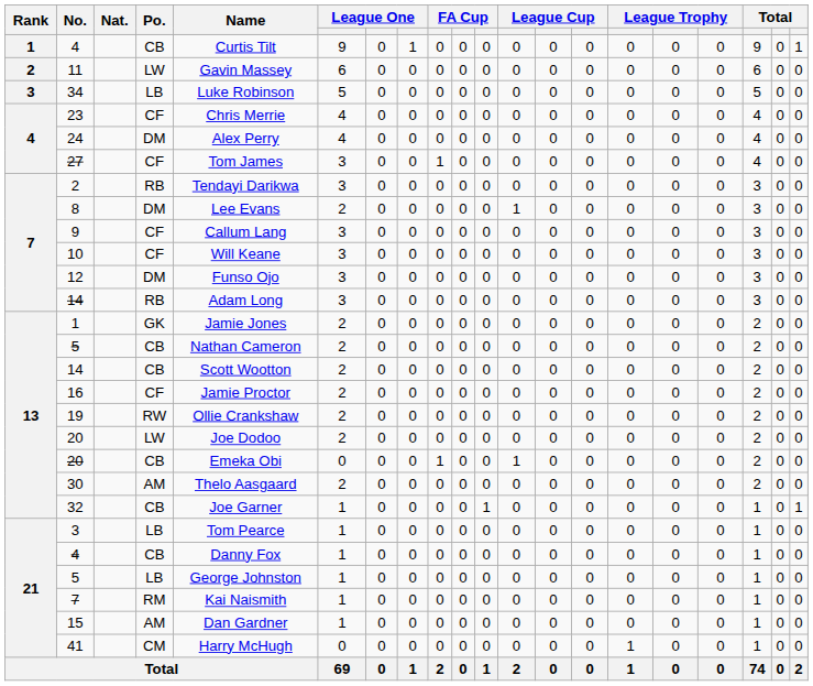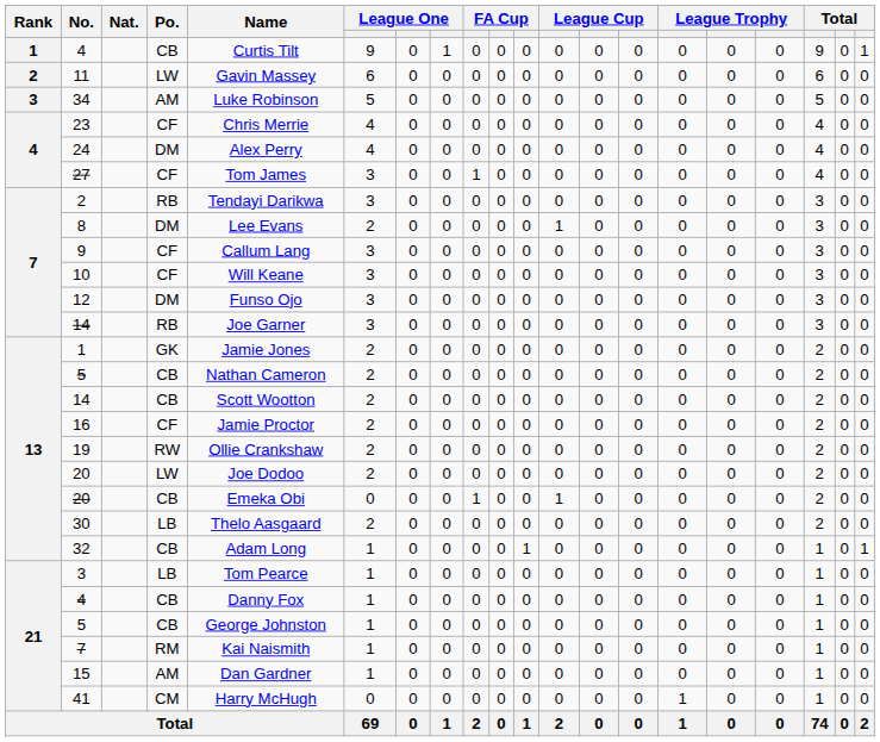 <table class="wikitable" style="text-align:center; font-size:95%; width:95%;">
 <tr>
 <th rowspan=2>Rank</th>
 <th rowspan=2>No.</th>
 <th rowspan=2>Nat.</th>
 <th rowspan=2>Po.</th>
 <th rowspan=2>Name</th>
 <th colspan=3><a href='#'>League One</a></th>
 <th colspan=3><a href='#'>FA Cup</a></th>
 <th colspan=3><a href='#'>League Cup</a></th>
 <th colspan=3><a href='#'>League Trophy</a></th>
 <th colspan=3>Total</th>
 </tr>
 <tr>
 <th></th>
 <th></th>
 <th></th>
 <th></th>
 <th></th>
 <th></th>
 <th></th>
 <th></th>
 <th></th>
 <th></th>
 <th></th>
 <th></th>
 <th></th>
 <th></th>
 <th></th>
 </tr>
 <tr>
 <th rowspan=1>1</th>
 <td>4</td>
 <td></td>
 <td>CB</td>
 <td><a href='#'>Curtis Tilt</a></td>
 <td>9</td>
 <td>0</td>
 <td>1</td>
 <td>0</td>
 <td>0</td>
 <td>0</td>
 <td>0</td>
 <td>0</td>
 <td>0</td>
 <td>0</td>
 <td>0</td>
 <td>0</td>
 <td>9</td>
 <td>0</td>
 <td>1</td>
 </tr>
 <tr>
 <th rowspan=1>2</th>
 <td>11</td>
 <td></td>
 <td>LW</td>
 <td><a href='#'>Gavin Massey</a></td>
 <td>6</td>
 <td>0</td>
 <td>0</td>
 <td>0</td>
 <td>0</td>
 <td>0</td>
 <td>0</td>
 <td>0</td>
 <td>0</td>
 <td>0</td>
 <td>0</td>
 <td>0</td>
 <td>6</td>
 <td>0</td>
 <td>0</td>
 </tr>
 <tr>
 <th rowspan=1>3</th>
 <td>34</td>
 <td></td>
-<td>LB</td>
+<td>AM</td>
 <td><a href='#'>Luke Robinson</a></td>
 <td>5</td>
 <td>0</td>
 <td>0</td>
 <td>0</td>
 <td>0</td>
 <td>0</td>
 <td>0</td>
 <td>0</td>
 <td>0</td>
 <td>0</td>
 <td>0</td>
 <td>0</td>
 <td>5</td>
 <td>0</td>
 <td>0</td>
 </tr>
 <tr>
 <th rowspan=3>4</th>
 <td>23</td>
 <td></td>
 <td>CF</td>
 <td><a href='#'>Chris Merrie</a></td>
 <td>4</td>
 <td>0</td>
 <td>0</td>
 <td>0</td>
 <td>0</td>
 <td>0</td>
 <td>0</td>
 <td>0</td>
 <td>0</td>
 <td>0</td>
 <td>0</td>
 <td>0</td>
 <td>4</td>
 <td>0</td>
 <td>0</td>
 </tr>
 <tr>
 <td>24</td>
 <td></td>
 <td>DM</td>
 <td><a href='#'>Alex Perry</a></td>
 <td>4</td>
 <td>0</td>
 <td>0</td>
 <td>0</td>
 <td>0</td>
 <td>0</td>
 <td>0</td>
 <td>0</td>
 <td>0</td>
 <td>0</td>
 <td>0</td>
 <td>0</td>
 <td>4</td>
 <td>0</td>
 <td>0</td>
 </tr>
 <tr>
 <td><s>27</s></td>
 <td></td>
 <td>CF</td>
 <td><a href='#'>Tom James</a></td>
 <td>3</td>
 <td>0</td>
 <td>0</td>
 <td>1</td>
 <td>0</td>
 <td>0</td>
 <td>0</td>
 <td>0</td>
 <td>0</td>
 <td>0</td>
 <td>0</td>
 <td>0</td>
 <td>4</td>
 <td>0</td>
 <td>0</td>
 </tr>
 <tr>
 <th rowspan=6>7</th>
 <td>2</td>
 <td></td>
 <td>RB</td>
 <td><a href='#'>Tendayi Darikwa</a></td>
 <td>3</td>
 <td>0</td>
 <td>0</td>
 <td>0</td>
 <td>0</td>
 <td>0</td>
 <td>0</td>
 <td>0</td>
 <td>0</td>
 <td>0</td>
 <td>0</td>
 <td>0</td>
 <td>3</td>
 <td>0</td>
 <td>0</td>
 </tr>
 <tr>
 <td>8</td>
 <td></td>
 <td>DM</td>
 <td><a href='#'>Lee Evans</a></td>
 <td>2</td>
 <td>0</td>
 <td>0</td>
 <td>0</td>
 <td>0</td>
 <td>0</td>
 <td>1</td>
 <td>0</td>
 <td>0</td>
 <td>0</td>
 <td>0</td>
 <td>0</td>
 <td>3</td>
 <td>0</td>
 <td>0</td>
 </tr>
 <tr>
 <td>9</td>
 <td></td>
 <td>CF</td>
 <td><a href='#'>Callum Lang</a></td>
 <td>3</td>
 <td>0</td>
 <td>0</td>
 <td>0</td>
 <td>0</td>
 <td>0</td>
 <td>0</td>
 <td>0</td>
 <td>0</td>
 <td>0</td>
 <td>0</td>
 <td>0</td>
 <td>3</td>
 <td>0</td>
 <td>0</td>
 </tr>
 <tr>
 <td>10</td>
 <td></td>
 <td>CF</td>
 <td><a href='#'>Will Keane</a></td>
 <td>3</td>
 <td>0</td>
 <td>0</td>
 <td>0</td>
 <td>0</td>
 <td>0</td>
 <td>0</td>
 <td>0</td>
 <td>0</td>
 <td>0</td>
 <td>0</td>
 <td>0</td>
 <td>3</td>
 <td>0</td>
 <td>0</td>
 </tr>
 <tr>
 <td>12</td>
 <td></td>
 <td>DM</td>
 <td><a href='#'>Funso Ojo</a></td>
 <td>3</td>
 <td>0</td>
 <td>0</td>
 <td>0</td>
 <td>0</td>
 <td>0</td>
 <td>0</td>
 <td>0</td>
 <td>0</td>
 <td>0</td>
 <td>0</td>
 <td>0</td>
 <td>3</td>
 <td>0</td>
 <td>0</td>
 </tr>
 <tr>
 <td><s>14</s></td>
 <td></td>
 <td>RB</td>
-<td><a href='#'>Adam Long</a></td>
+<td><a href='#'>Joe Garner</a></td>
 <td>3</td>
 <td>0</td>
 <td>0</td>
 <td>0</td>
 <td>0</td>
 <td>0</td>
 <td>0</td>
 <td>0</td>
 <td>0</td>
 <td>0</td>
 <td>0</td>
 <td>0</td>
 <td>3</td>
 <td>0</td>
 <td>0</td>
 </tr>
 <tr>
 <th rowspan=9>13</th>
 <td>1</td>
 <td></td>
 <td>GK</td>
 <td><a href='#'>Jamie Jones</a></td>
 <td>2</td>
 <td>0</td>
 <td>0</td>
 <td>0</td>
 <td>0</td>
 <td>0</td>
 <td>0</td>
 <td>0</td>
 <td>0</td>
 <td>0</td>
 <td>0</td>
 <td>0</td>
 <td>2</td>
 <td>0</td>
 <td>0</td>
 </tr>
 <tr>
 <td><s>5</s></td>
 <td></td>
 <td>CB</td>
 <td><a href='#'>Nathan Cameron</a></td>
 <td>2</td>
 <td>0</td>
 <td>0</td>
 <td>0</td>
 <td>0</td>
 <td>0</td>
 <td>0</td>
 <td>0</td>
 <td>0</td>
 <td>0</td>
 <td>0</td>
 <td>0</td>
 <td>2</td>
 <td>0</td>
 <td>0</td>
 </tr>
 <tr>
 <td>14</td>
 <td></td>
 <td>CB</td>
 <td><a href='#'>Scott Wootton</a></td>
 <td>2</td>
 <td>0</td>
 <td>0</td>
 <td>0</td>
 <td>0</td>
 <td>0</td>
 <td>0</td>
 <td>0</td>
 <td>0</td>
 <td>0</td>
 <td>0</td>
 <td>0</td>
 <td>2</td>
 <td>0</td>
 <td>0</td>
 </tr>
 <tr>
 <td>16</td>
 <td></td>
 <td>CF</td>
 <td><a href='#'>Jamie Proctor</a></td>
 <td>2</td>
 <td>0</td>
 <td>0</td>
 <td>0</td>
 <td>0</td>
 <td>0</td>
 <td>0</td>
 <td>0</td>
 <td>0</td>
 <td>0</td>
 <td>0</td>
 <td>0</td>
 <td>2</td>
 <td>0</td>
 <td>0</td>
 </tr>
 <tr>
 <td>19</td>
 <td></td>
 <td>RW</td>
 <td><a href='#'>Ollie Crankshaw</a></td>
 <td>2</td>
 <td>0</td>
 <td>0</td>
 <td>0</td>
 <td>0</td>
 <td>0</td>
 <td>0</td>
 <td>0</td>
 <td>0</td>
 <td>0</td>
 <td>0</td>
 <td>0</td>
 <td>2</td>
 <td>0</td>
 <td>0</td>
 </tr>
 <tr>
 <td>20</td>
 <td></td>
 <td>LW</td>
 <td><a href='#'>Joe Dodoo</a></td>
 <td>2</td>
 <td>0</td>
 <td>0</td>
 <td>0</td>
 <td>0</td>
 <td>0</td>
 <td>0</td>
 <td>0</td>
 <td>0</td>
 <td>0</td>
 <td>0</td>
 <td>0</td>
 <td>2</td>
 <td>0</td>
 <td>0</td>
 </tr>
 <tr>
 <td><s>20</s></td>
 <td></td>
 <td>CB</td>
 <td><a href='#'>Emeka Obi</a></td>
 <td>0</td>
 <td>0</td>
 <td>0</td>
 <td>1</td>
 <td>0</td>
 <td>0</td>
 <td>1</td>
 <td>0</td>
 <td>0</td>
 <td>0</td>
 <td>0</td>
 <td>0</td>
 <td>2</td>
 <td>0</td>
 <td>0</td>
 </tr>
 <tr>
 <td>30</td>
 <td></td>
-<td>AM</td>
+<td>LB</td>
 <td><a href='#'>Thelo Aasgaard</a></td>
 <td>2</td>
 <td>0</td>
 <td>0</td>
 <td>0</td>
 <td>0</td>
 <td>0</td>
 <td>0</td>
 <td>0</td>
 <td>0</td>
 <td>0</td>
 <td>0</td>
 <td>0</td>
 <td>2</td>
 <td>0</td>
 <td>0</td>
 </tr>
 <tr>
 <td>32</td>
 <td></td>
 <td>CB</td>
-<td><a href='#'>Joe Garner</a></td>
+<td><a href='#'>Adam Long</a></td>
 <td>1</td>
 <td>0</td>
 <td>0</td>
 <td>0</td>
 <td>0</td>
 <td>1</td>
 <td>0</td>
 <td>0</td>
 <td>0</td>
 <td>0</td>
 <td>0</td>
 <td>0</td>
 <td>1</td>
 <td>0</td>
 <td>1</td>
 </tr>
 <tr>
 <th rowspan=6>21</th>
 <td>3</td>
 <td></td>
 <td>LB</td>
 <td><a href='#'>Tom Pearce</a></td>
 <td>1</td>
 <td>0</td>
 <td>0</td>
 <td>0</td>
 <td>0</td>
 <td>0</td>
 <td>0</td>
 <td>0</td>
 <td>0</td>
 <td>0</td>
 <td>0</td>
 <td>0</td>
 <td>1</td>
 <td>0</td>
 <td>0</td>
 </tr>
 <tr>
 <td><s>4</s></td>
 <td></td>
 <td>CB</td>
 <td><a href='#'>Danny Fox</a></td>
 <td>1</td>
 <td>0</td>
 <td>0</td>
 <td>0</td>
 <td>0</td>
 <td>0</td>
 <td>0</td>
 <td>0</td>
 <td>0</td>
 <td>0</td>
 <td>0</td>
 <td>0</td>
 <td>1</td>
 <td>0</td>
 <td>0</td>
 </tr>
 <tr>
 <td>5</td>
 <td></td>
-<td>LB</td>
+<td>CB</td>
 <td><a href='#'>George Johnston</a></td>
 <td>1</td>
 <td>0</td>
 <td>0</td>
 <td>0</td>
 <td>0</td>
 <td>0</td>
 <td>0</td>
 <td>0</td>
 <td>0</td>
 <td>0</td>
 <td>0</td>
 <td>0</td>
 <td>1</td>
 <td>0</td>
 <td>0</td>
 </tr>
 <tr>
 <td><s>7</s></td>
 <td></td>
 <td>RM</td>
 <td><a href='#'>Kai Naismith</a></td>
 <td>1</td>
 <td>0</td>
 <td>0</td>
 <td>0</td>
 <td>0</td>
 <td>0</td>
 <td>0</td>
 <td>0</td>
 <td>0</td>
 <td>0</td>
 <td>0</td>
 <td>0</td>
 <td>1</td>
 <td>0</td>
 <td>0</td>
 </tr>
 <tr>
 <td>15</td>
 <td></td>
 <td>AM</td>
 <td><a href='#'>Dan Gardner</a></td>
 <td>1</td>
 <td>0</td>
 <td>0</td>
 <td>0</td>
 <td>0</td>
 <td>0</td>
 <td>0</td>
 <td>0</td>
 <td>0</td>
 <td>0</td>
 <td>0</td>
 <td>0</td>
 <td>1</td>
 <td>0</td>
 <td>0</td>
 </tr>
 <tr>
 <td>41</td>
 <td></td>
 <td>CM</td>
 <td><a href='#'>Harry McHugh</a></td>
 <td>0</td>
 <td>0</td>
 <td>0</td>
 <td>0</td>
 <td>0</td>
 <td>0</td>
 <td>0</td>
 <td>0</td>
 <td>0</td>
 <td>1</td>
 <td>0</td>
 <td>0</td>
 <td>1</td>
 <td>0</td>
 <td>0</td>
 </tr>
 <tr>
 <th colspan=5>Total</th>
 <th>69</th>
 <th>0</th>
 <th>1</th>
 <th>2</th>
 <th>0</th>
 <th>1</th>
 <th>2</th>
 <th>0</th>
 <th>0</th>
 <th>1</th>
 <th>0</th>
 <th>0</th>
 <th>74</th>
 <th>0</th>
 <th>2</th>
 </tr>
 </table>
